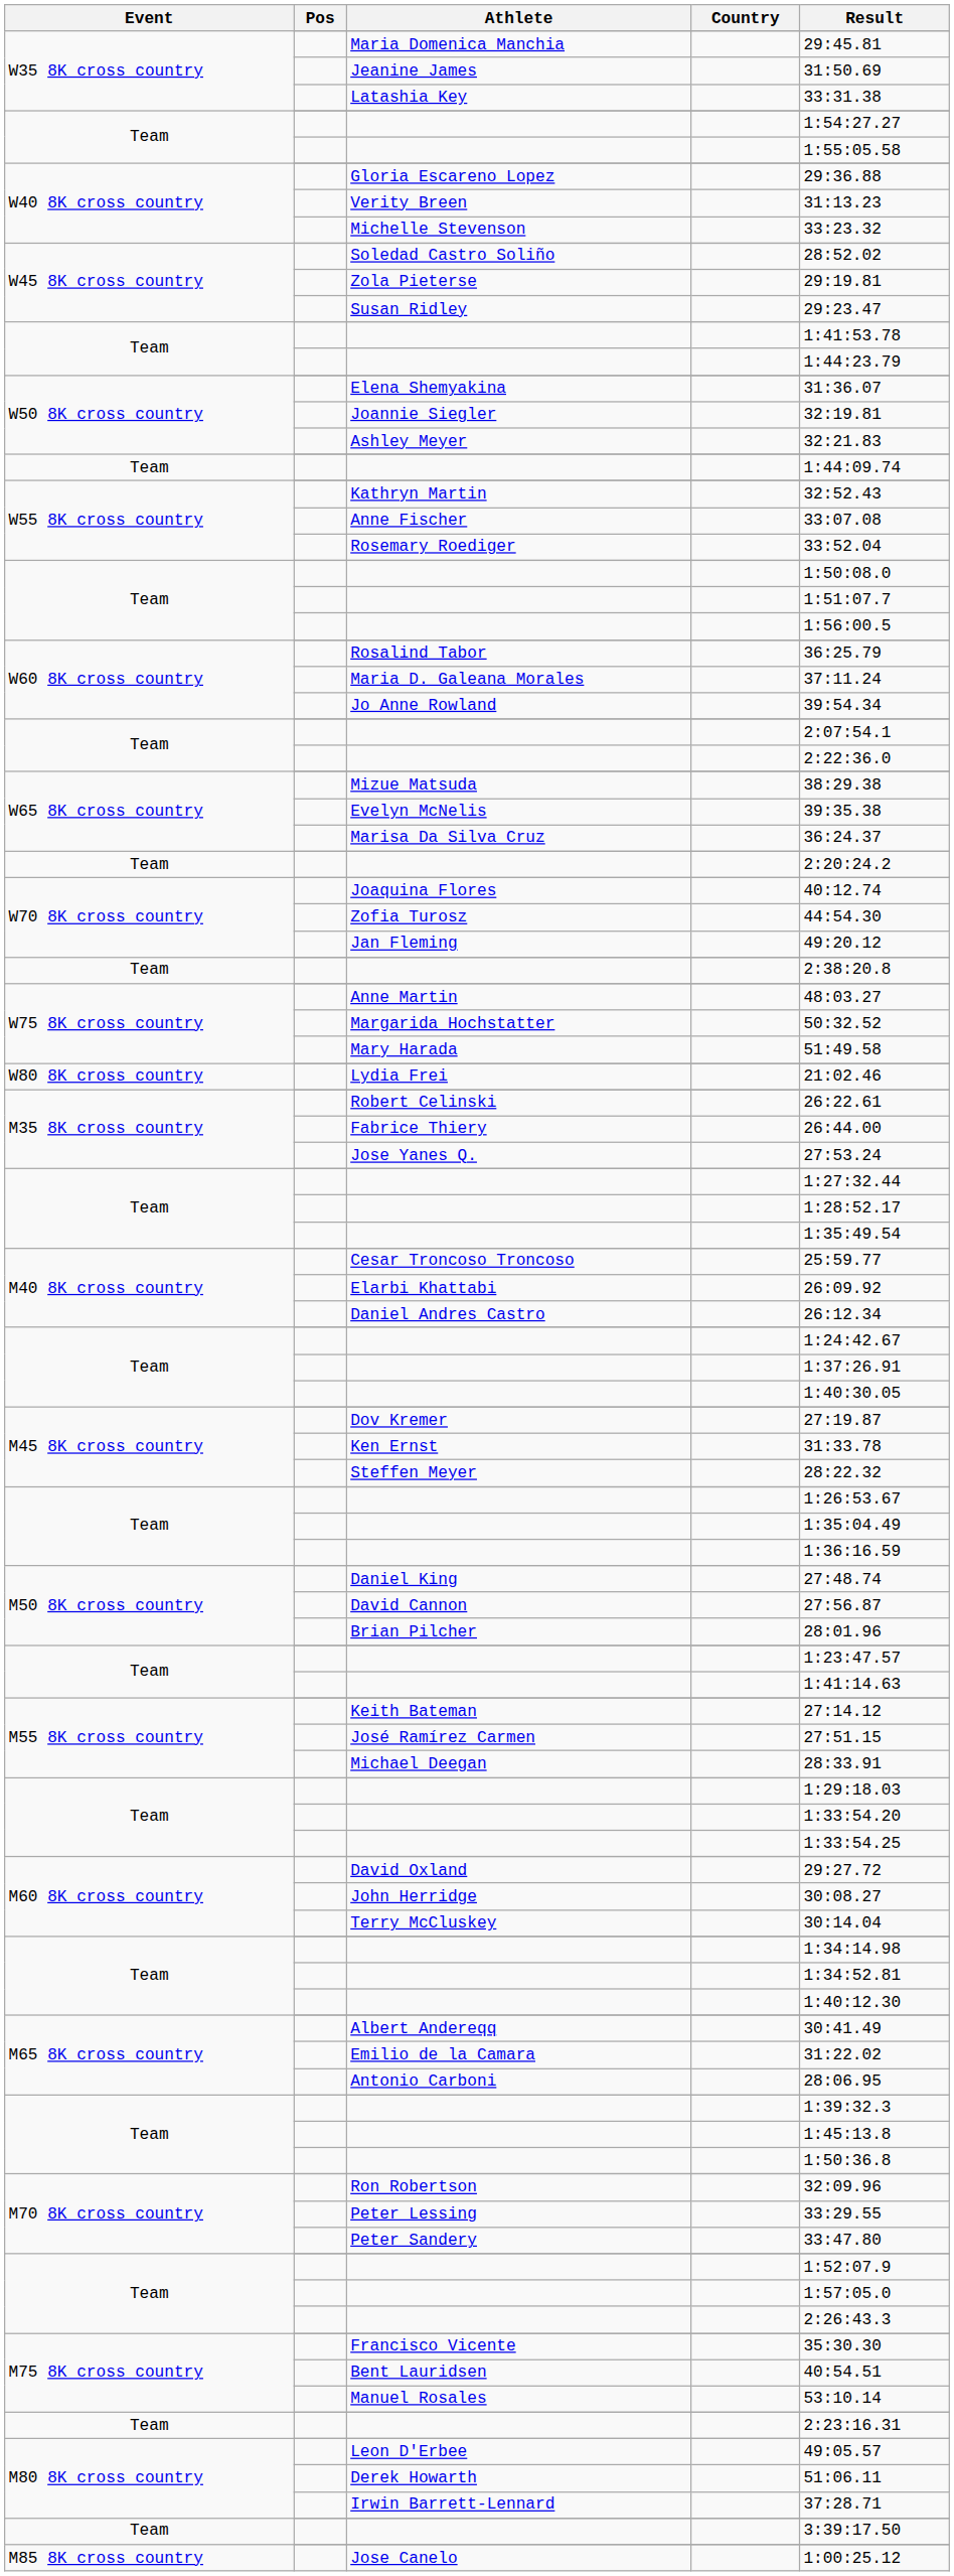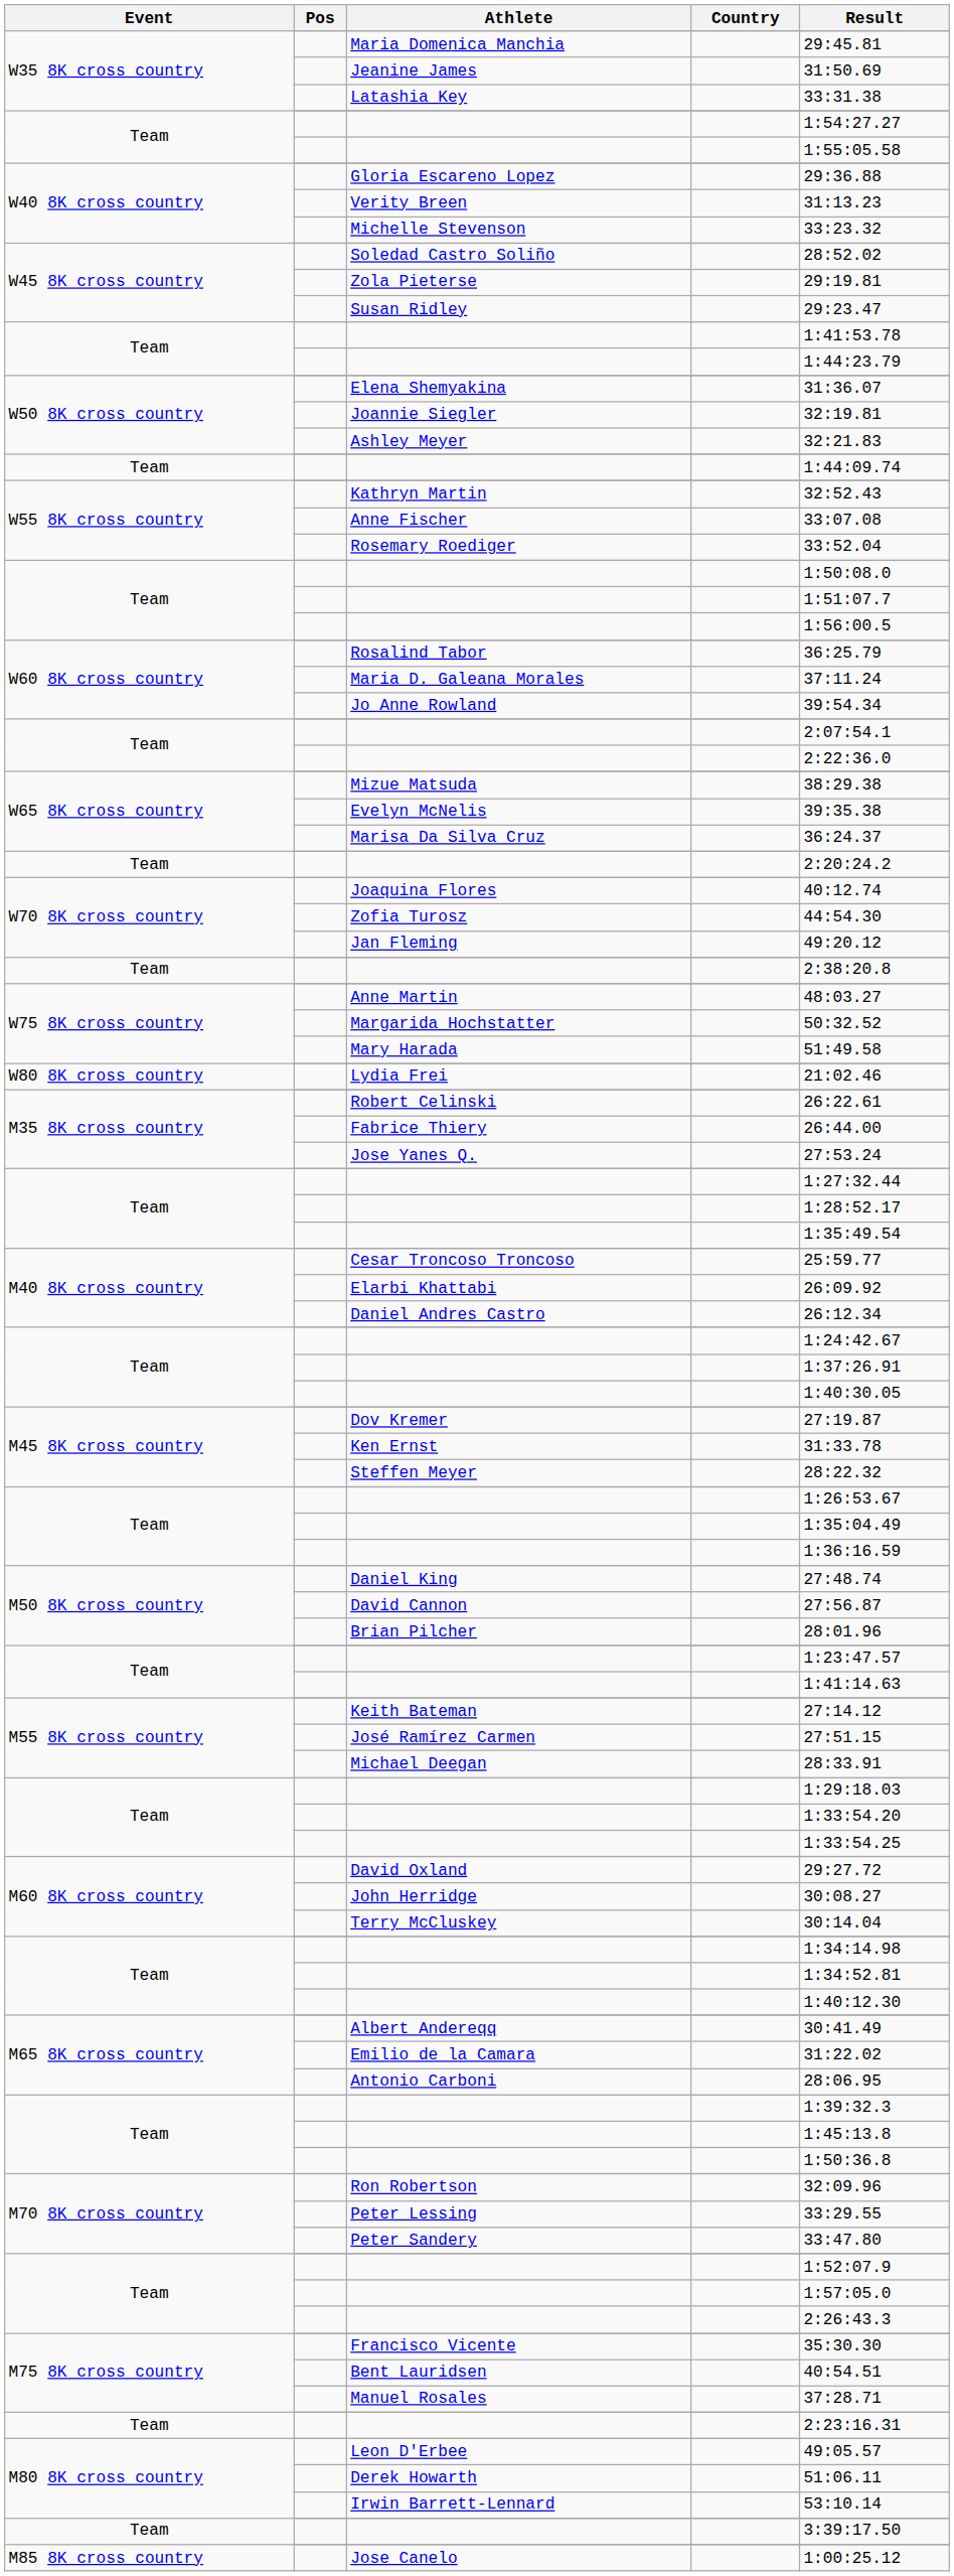 <table class="wikitable" style="width:60%;">
 <tr>
 <th>Event</th>
 <th>Pos</th>
 <th>Athlete</th>
 <th>Country</th>
 <th>Result</th>
 </tr>
 <tr>
 <td rowspan="4">W35 <a href='#'>8K cross country</a></td>
 </tr>
 <tr>
 <td align=center></td>
 <td align=left><a href='#'>Maria Domenica Manchia</a></td>
 <td align=left></td>
 <td>29:45.81</td>
 </tr>
 <tr>
 <td align=center></td>
 <td align=left><a href='#'>Jeanine James</a></td>
 <td align=left></td>
 <td>31:50.69</td>
 </tr>
 <tr>
 <td align=center></td>
 <td align=left><a href='#'>Latashia Key</a></td>
 <td align=left></td>
 <td>33:31.38</td>
 </tr>
 <tr>
 <td rowspan="3" align=center>Team</td>
 </tr>
 <tr>
 <td align=center></td>
 <td></td>
 <td align=left></td>
 <td>1:54:27.27</td>
 </tr>
 <tr>
 <td align=center></td>
 <td></td>
 <td align=left></td>
 <td>1:55:05.58</td>
 </tr>
 <tr>
 <td rowspan="4">W40 <a href='#'>8K cross country</a></td>
 </tr>
 <tr>
 <td align=center></td>
 <td align=left><a href='#'>Gloria Escareno Lopez</a></td>
 <td align=left></td>
 <td>29:36.88</td>
 </tr>
 <tr>
 <td align=center></td>
 <td align=left><a href='#'>Verity Breen</a></td>
 <td align=left></td>
 <td>31:13.23</td>
 </tr>
 <tr>
 <td align=center></td>
 <td align=left><a href='#'>Michelle Stevenson</a></td>
 <td align=left></td>
 <td>33:23.32</td>
 </tr>
 <tr>
 <td rowspan="4">W45 <a href='#'>8K cross country</a></td>
 </tr>
 <tr>
 <td align=center></td>
 <td align=left><a href='#'>Soledad Castro Soliño</a></td>
 <td align=left></td>
 <td>28:52.02</td>
 </tr>
 <tr>
 <td align=center></td>
 <td align=left><a href='#'>Zola Pieterse</a></td>
 <td align=left></td>
 <td>29:19.81</td>
 </tr>
 <tr>
 <td align=center></td>
 <td align=left><a href='#'>Susan Ridley</a></td>
 <td align=left></td>
 <td>29:23.47</td>
 </tr>
 <tr>
 <td rowspan="3" align=center>Team</td>
 </tr>
 <tr>
 <td align=center></td>
 <td></td>
 <td align=left></td>
 <td>1:41:53.78</td>
 </tr>
 <tr>
 <td align=center></td>
 <td></td>
 <td align=left></td>
 <td>1:44:23.79</td>
 </tr>
 <tr>
 <td rowspan="4">W50 <a href='#'>8K cross country</a></td>
 </tr>
 <tr>
 <td align=center></td>
 <td align=left><a href='#'>Elena Shemyakina</a></td>
 <td align=left></td>
 <td>31:36.07</td>
 </tr>
 <tr>
 <td align=center></td>
 <td align=left><a href='#'>Joannie Siegler</a></td>
 <td align=left></td>
 <td>32:19.81</td>
 </tr>
 <tr>
 <td align=center></td>
 <td align=left><a href='#'>Ashley Meyer</a></td>
 <td align=left></td>
 <td>32:21.83</td>
 </tr>
 <tr>
 <td rowspan="2" align=center>Team</td>
 </tr>
 <tr>
 <td align=center></td>
 <td></td>
 <td align=left></td>
 <td>1:44:09.74</td>
 </tr>
 <tr>
 <td rowspan="4">W55 <a href='#'>8K cross country</a></td>
 </tr>
 <tr>
 <td align=center></td>
 <td align=left><a href='#'>Kathryn Martin</a></td>
 <td align=left></td>
 <td>32:52.43</td>
 </tr>
 <tr>
 <td align=center></td>
 <td align=left><a href='#'>Anne Fischer</a></td>
 <td align=left></td>
 <td>33:07.08</td>
 </tr>
 <tr>
 <td align=center></td>
 <td align=left><a href='#'>Rosemary Roediger</a></td>
 <td align=left></td>
 <td>33:52.04</td>
 </tr>
 <tr>
 <td rowspan="4" align=center>Team</td>
 </tr>
 <tr>
 <td align=center></td>
 <td></td>
 <td align=left></td>
 <td>1:50:08.0</td>
 </tr>
 <tr>
 <td align=center></td>
 <td></td>
 <td align=left></td>
 <td>1:51:07.7</td>
 </tr>
 <tr>
 <td align=center></td>
 <td></td>
 <td align=left></td>
 <td>1:56:00.5</td>
 </tr>
 <tr>
 <td rowspan="4">W60 <a href='#'>8K cross country</a></td>
 </tr>
 <tr>
 <td align=center></td>
 <td align=left><a href='#'>Rosalind Tabor</a></td>
 <td align=left></td>
 <td>36:25.79</td>
 </tr>
 <tr>
 <td align=center></td>
 <td align=left><a href='#'>Maria D. Galeana Morales</a></td>
 <td align=left></td>
 <td>37:11.24</td>
 </tr>
 <tr>
 <td align=center></td>
 <td align=left><a href='#'>Jo Anne Rowland</a></td>
 <td align=left></td>
 <td>39:54.34</td>
 </tr>
 <tr>
 <td rowspan="3" align=center>Team</td>
 </tr>
 <tr>
 <td align=center></td>
 <td></td>
 <td align=left></td>
 <td>2:07:54.1</td>
 </tr>
 <tr>
 <td align=center></td>
 <td></td>
 <td align=left></td>
 <td>2:22:36.0</td>
 </tr>
 <tr>
 <td rowspan="4">W65 <a href='#'>8K cross country</a></td>
 </tr>
 <tr>
 <td align=center></td>
 <td align=left><a href='#'>Mizue Matsuda</a></td>
 <td align=left></td>
 <td>38:29.38</td>
 </tr>
 <tr>
 <td align=center></td>
 <td align=left><a href='#'>Evelyn McNelis</a></td>
 <td align=left></td>
 <td>39:35.38</td>
 </tr>
 <tr>
 <td align=center></td>
 <td align=left><a href='#'>Marisa Da Silva Cruz</a></td>
 <td align=left></td>
 <td>36:24.37</td>
 </tr>
 <tr>
 <td rowspan="2" align=center>Team</td>
 </tr>
 <tr>
 <td align=center></td>
 <td></td>
 <td align=left></td>
 <td>2:20:24.2</td>
 </tr>
 <tr>
 <td rowspan="4">W70 <a href='#'>8K cross country</a></td>
 </tr>
 <tr>
 <td align=center></td>
 <td align=left><a href='#'>Joaquina Flores</a></td>
 <td align=left></td>
 <td>40:12.74</td>
 </tr>
 <tr>
 <td align=center></td>
 <td align=left><a href='#'>Zofia Turosz</a></td>
 <td align=left></td>
 <td>44:54.30</td>
 </tr>
 <tr>
 <td align=center></td>
 <td align=left><a href='#'>Jan Fleming</a></td>
 <td align=left></td>
 <td>49:20.12</td>
 </tr>
 <tr>
 <td rowspan="2" align=center>Team</td>
 </tr>
 <tr>
 <td align=center></td>
 <td></td>
 <td align=left></td>
 <td>2:38:20.8</td>
 </tr>
 <tr>
 <td rowspan="4">W75 <a href='#'>8K cross country</a></td>
 </tr>
 <tr>
 <td align=center></td>
 <td align=left><a href='#'>Anne Martin</a></td>
 <td align=left></td>
 <td>48:03.27</td>
 </tr>
 <tr>
 <td align=center></td>
 <td align=left><a href='#'>Margarida Hochstatter</a></td>
 <td align=left></td>
 <td>50:32.52</td>
 </tr>
 <tr>
 <td align=center></td>
 <td align=left><a href='#'>Mary Harada</a></td>
 <td align=left></td>
 <td>51:49.58</td>
 </tr>
 <tr>
 <td rowspan="2">W80 <a href='#'>8K cross country</a></td>
 </tr>
 <tr>
 <td align=center></td>
 <td align=left><a href='#'>Lydia Frei</a></td>
 <td align=left></td>
 <td>21:02.46</td>
 </tr>
 <tr>
 <td rowspan="4">M35 <a href='#'>8K cross country</a></td>
 </tr>
 <tr>
 <td align=center></td>
 <td align=left><a href='#'>Robert Celinski</a></td>
 <td align=left></td>
 <td>26:22.61</td>
 </tr>
 <tr>
 <td align=center></td>
 <td align=left><a href='#'>Fabrice Thiery</a></td>
 <td align=left></td>
 <td>26:44.00</td>
 </tr>
 <tr>
 <td align=center></td>
 <td align=left><a href='#'>Jose Yanes Q.</a></td>
 <td align=left></td>
 <td>27:53.24</td>
 </tr>
 <tr>
 <td rowspan="4" align=center>Team</td>
 </tr>
 <tr>
 <td align=center></td>
 <td></td>
 <td align=left></td>
 <td>1:27:32.44</td>
 </tr>
 <tr>
 <td align=center></td>
 <td></td>
 <td align=left></td>
 <td>1:28:52.17</td>
 </tr>
 <tr>
 <td align=center></td>
 <td></td>
 <td align=left></td>
 <td>1:35:49.54</td>
 </tr>
 <tr>
 <td rowspan="4">M40 <a href='#'>8K cross country</a></td>
 </tr>
 <tr>
 <td align=center></td>
 <td align=left><a href='#'>Cesar Troncoso Troncoso</a></td>
 <td align=left></td>
 <td>25:59.77</td>
 </tr>
 <tr>
 <td align=center></td>
 <td align=left><a href='#'>Elarbi Khattabi</a></td>
 <td align=left></td>
 <td>26:09.92</td>
 </tr>
 <tr>
 <td align=center></td>
 <td align=left><a href='#'>Daniel Andres Castro</a></td>
 <td align=left></td>
 <td>26:12.34</td>
 </tr>
 <tr>
 <td rowspan="4" align=center>Team</td>
 </tr>
 <tr>
 <td align=center></td>
 <td></td>
 <td align=left></td>
 <td>1:24:42.67</td>
 </tr>
 <tr>
 <td align=center></td>
 <td></td>
 <td align=left></td>
 <td>1:37:26.91</td>
 </tr>
 <tr>
 <td align=center></td>
 <td></td>
 <td align=left></td>
 <td>1:40:30.05</td>
 </tr>
 <tr>
 <td rowspan="4">M45 <a href='#'>8K cross country</a></td>
 </tr>
 <tr>
 <td align=center></td>
 <td align=left><a href='#'>Dov Kremer</a></td>
 <td align=left></td>
 <td>27:19.87</td>
 </tr>
 <tr>
 <td align=center></td>
 <td align=left><a href='#'>Ken Ernst</a></td>
 <td align=left></td>
 <td>31:33.78</td>
 </tr>
 <tr>
 <td align=center></td>
 <td align=left><a href='#'>Steffen Meyer</a></td>
 <td align=left></td>
 <td>28:22.32</td>
 </tr>
 <tr>
 <td rowspan="4" align=center>Team</td>
 </tr>
 <tr>
 <td align=center></td>
 <td></td>
 <td align=left></td>
 <td>1:26:53.67</td>
 </tr>
 <tr>
 <td align=center></td>
 <td></td>
 <td align=left></td>
 <td>1:35:04.49</td>
 </tr>
 <tr>
 <td align=center></td>
 <td></td>
 <td align=left></td>
 <td>1:36:16.59</td>
 </tr>
 <tr>
 <td rowspan="4">M50 <a href='#'>8K cross country</a></td>
 </tr>
 <tr>
 <td align=center></td>
 <td align=left><a href='#'>Daniel King</a></td>
 <td align=left></td>
 <td>27:48.74</td>
 </tr>
 <tr>
 <td align=center></td>
 <td align=left><a href='#'>David Cannon</a></td>
 <td align=left></td>
 <td>27:56.87</td>
 </tr>
 <tr>
 <td align=center></td>
 <td align=left><a href='#'>Brian Pilcher</a></td>
 <td align=left></td>
 <td>28:01.96</td>
 </tr>
 <tr>
 <td rowspan="3" align=center>Team</td>
 </tr>
 <tr>
 <td align=center></td>
 <td></td>
 <td align=left></td>
 <td>1:23:47.57</td>
 </tr>
 <tr>
 <td align=center></td>
 <td></td>
 <td align=left></td>
 <td>1:41:14.63</td>
 </tr>
 <tr>
 <td rowspan="4">M55 <a href='#'>8K cross country</a></td>
 </tr>
 <tr>
 <td align=center></td>
 <td align=left><a href='#'>Keith Bateman</a></td>
 <td align=left></td>
 <td>27:14.12</td>
 </tr>
 <tr>
 <td align=center></td>
 <td align=left><a href='#'>José Ramírez Carmen</a></td>
 <td align=left></td>
 <td>27:51.15</td>
 </tr>
 <tr>
 <td align=center></td>
 <td align=left><a href='#'>Michael Deegan</a></td>
 <td align=left></td>
 <td>28:33.91</td>
 </tr>
 <tr>
 <td rowspan="4" align=center>Team</td>
 </tr>
 <tr>
 <td align=center></td>
 <td></td>
 <td align=left></td>
 <td>1:29:18.03</td>
 </tr>
 <tr>
 <td align=center></td>
 <td></td>
 <td align=left></td>
 <td>1:33:54.20</td>
 </tr>
 <tr>
 <td align=center></td>
 <td></td>
 <td align=left></td>
 <td>1:33:54.25</td>
 </tr>
 <tr>
 <td rowspan="4">M60 <a href='#'>8K cross country</a></td>
 </tr>
 <tr>
 <td align=center></td>
 <td align=left><a href='#'>David Oxland</a></td>
 <td align=left></td>
 <td>29:27.72</td>
 </tr>
 <tr>
 <td align=center></td>
 <td align=left><a href='#'>John Herridge</a></td>
 <td align=left></td>
 <td>30:08.27</td>
 </tr>
 <tr>
 <td align=center></td>
 <td align=left><a href='#'>Terry McCluskey</a></td>
 <td align=left></td>
 <td>30:14.04</td>
 </tr>
 <tr>
 <td rowspan="4" align=center>Team</td>
 </tr>
 <tr>
 <td align=center></td>
 <td></td>
 <td align=left></td>
 <td>1:34:14.98</td>
 </tr>
 <tr>
 <td align=center></td>
 <td></td>
 <td align=left></td>
 <td>1:34:52.81</td>
 </tr>
 <tr>
 <td align=center></td>
 <td></td>
 <td align=left></td>
 <td>1:40:12.30</td>
 </tr>
 <tr>
 <td rowspan="4">M65 <a href='#'>8K cross country</a></td>
 </tr>
 <tr>
 <td align=center></td>
 <td align=left><a href='#'>Albert Andereqq</a></td>
 <td align=left></td>
 <td>30:41.49</td>
 </tr>
 <tr>
 <td align=center></td>
 <td align=left><a href='#'>Emilio de la Camara</a></td>
 <td align=left></td>
 <td>31:22.02</td>
 </tr>
 <tr>
 <td align=center></td>
 <td align=left><a href='#'>Antonio Carboni</a></td>
 <td align=left></td>
 <td>28:06.95</td>
 </tr>
 <tr>
 <td rowspan="4" align=center>Team</td>
 </tr>
 <tr>
 <td align=center></td>
 <td></td>
 <td align=left></td>
 <td>1:39:32.3</td>
 </tr>
 <tr>
 <td align=center></td>
 <td></td>
 <td align=left></td>
 <td>1:45:13.8</td>
 </tr>
 <tr>
 <td align=center></td>
 <td></td>
 <td align=left></td>
 <td>1:50:36.8</td>
 </tr>
 <tr>
 <td rowspan="4">M70 <a href='#'>8K cross country</a></td>
 </tr>
 <tr>
 <td align=center></td>
 <td align=left><a href='#'>Ron Robertson</a></td>
 <td align=left></td>
 <td>32:09.96</td>
 </tr>
 <tr>
 <td align=center></td>
 <td align=left><a href='#'>Peter Lessing</a></td>
 <td align=left></td>
 <td>33:29.55</td>
 </tr>
 <tr>
 <td align=center></td>
 <td align=left><a href='#'>Peter Sandery</a></td>
 <td align=left></td>
 <td>33:47.80</td>
 </tr>
 <tr>
 <td rowspan="4" align=center>Team</td>
 </tr>
 <tr>
 <td align=center></td>
 <td></td>
 <td align=left></td>
 <td>1:52:07.9</td>
 </tr>
 <tr>
 <td align=center></td>
 <td></td>
 <td align=left></td>
 <td>1:57:05.0</td>
 </tr>
 <tr>
 <td align=center></td>
 <td></td>
 <td align=left></td>
 <td>2:26:43.3</td>
 </tr>
 <tr>
 <td rowspan="4">M75 <a href='#'>8K cross country</a></td>
 </tr>
 <tr>
 <td align=center></td>
 <td align=left><a href='#'>Francisco Vicente</a></td>
 <td align=left></td>
 <td>35:30.30</td>
 </tr>
 <tr>
 <td align=center></td>
 <td align=left><a href='#'>Bent Lauridsen</a></td>
 <td align=left></td>
 <td>40:54.51</td>
 </tr>
 <tr>
 <td align=center></td>
 <td align=left><a href='#'>Manuel Rosales</a></td>
 <td align=left></td>
-<td>53:10.14</td>
+<td>37:28.71</td>
 </tr>
 <tr>
 <td rowspan="2" align=center>Team</td>
 </tr>
 <tr>
 <td align=center></td>
 <td></td>
 <td align=left></td>
 <td>2:23:16.31</td>
 </tr>
 <tr>
 <td rowspan="4">M80 <a href='#'>8K cross country</a></td>
 </tr>
 <tr>
 <td align=center></td>
 <td align=left><a href='#'>Leon D'Erbee</a></td>
 <td align=left></td>
 <td>49:05.57</td>
 </tr>
 <tr>
 <td align=center></td>
 <td align=left><a href='#'>Derek Howarth</a></td>
 <td align=left></td>
 <td>51:06.11</td>
 </tr>
 <tr>
 <td align=center></td>
 <td align=left><a href='#'>Irwin Barrett-Lennard</a></td>
 <td align=left></td>
-<td>37:28.71</td>
+<td>53:10.14</td>
 </tr>
 <tr>
 <td rowspan="2" align=center>Team</td>
 </tr>
 <tr>
 <td align=center></td>
 <td></td>
 <td align=left></td>
 <td>3:39:17.50</td>
 </tr>
 <tr>
 <td rowspan="2">M85 <a href='#'>8K cross country</a></td>
 </tr>
 <tr>
 <td align=center></td>
 <td align=left><a href='#'>Jose Canelo</a></td>
 <td align=left></td>
 <td>1:00:25.12</td>
 </tr>
 </table>
